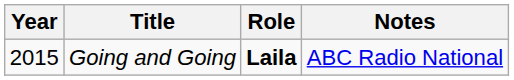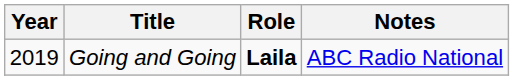 <table class="wikitable">
 <tr>
 <th>Year</th>
 <th>Title</th>
 <th>Role</th>
 <th>Notes</th>
 </tr>
 <tr>
-<td>2015</td>
+<td>2019</td>
 <td><em>Going and Going</em></td>
 <td><strong>Laila</strong></td>
 <td><a href='#'>ABC Radio National</a></td>
 </tr>
 </table>
